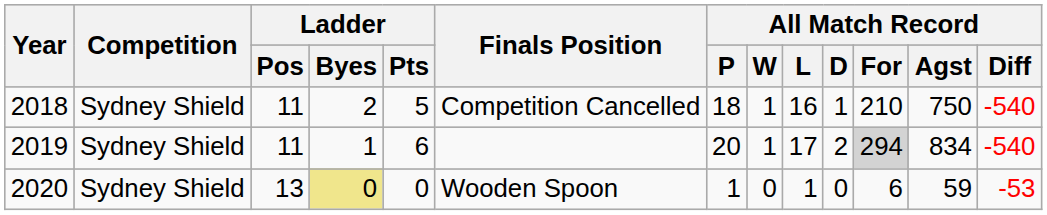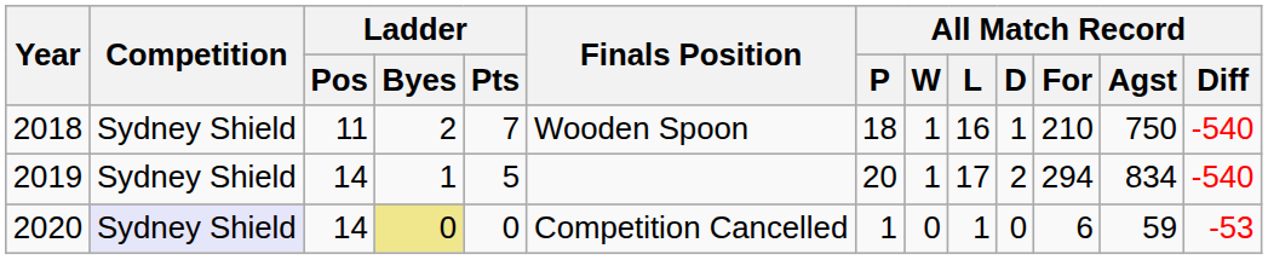 <table class="wikitable" width="auto" style="text-align: right">
 <tr>
 <th rowspan=2>Year</th>
 <th rowspan=2>Competition</th>
 <th colspan=3>Ladder</th>
 <th rowspan=2>Finals Position</th>
 <th colspan=7>All Match Record</th>
 </tr>
 <tr>
 <th>Pos</th>
 <th>Byes</th>
 <th>Pts</th>
 <th>P</th>
 <th>W</th>
 <th>L</th>
 <th>D</th>
 <th>For</th>
 <th>Agst</th>
 <th>Diff</th>
 </tr>
 <tr>
 <td>2018</td>
 <td align=center>Sydney Shield</td>
 <td>11</td>
 <td>2</td>
-<td>5</td>
-<td align=left>Competition Cancelled</td>
+<td>7</td>
+<td align=left>Wooden Spoon</td>
 <td>18</td>
 <td>1</td>
 <td>16</td>
 <td>1</td>
 <td>210</td>
 <td>750</td>
 <td style="color:red;">-540</td>
 </tr>
 <tr>
 <td>2019</td>
 <td align=center>Sydney Shield</td>
-<td>11</td>
+<td>14</td>
 <td>1</td>
-<td>6</td>
+<td>5</td>
 <td align=left></td>
 <td>20</td>
 <td>1</td>
 <td>17</td>
 <td>2</td>
-<td style="background: lightgrey;">294</td>
+<td>294</td>
 <td>834</td>
 <td style="color:red;">-540</td>
 </tr>
 <tr>
 <td>2020</td>
-<td align=center>Sydney Shield</td>
-<td>13</td>
+<td align=center style="background: lavender;">Sydney Shield</td>
+<td>14</td>
 <td style="background: khaki;">0</td>
 <td>0</td>
-<td align=left>Wooden Spoon</td>
+<td align=left>Competition Cancelled</td>
 <td>1</td>
 <td>0</td>
 <td>1</td>
 <td>0</td>
 <td>6</td>
 <td>59</td>
 <td style="color:red;">-53</td>
 </tr>
 </table>
